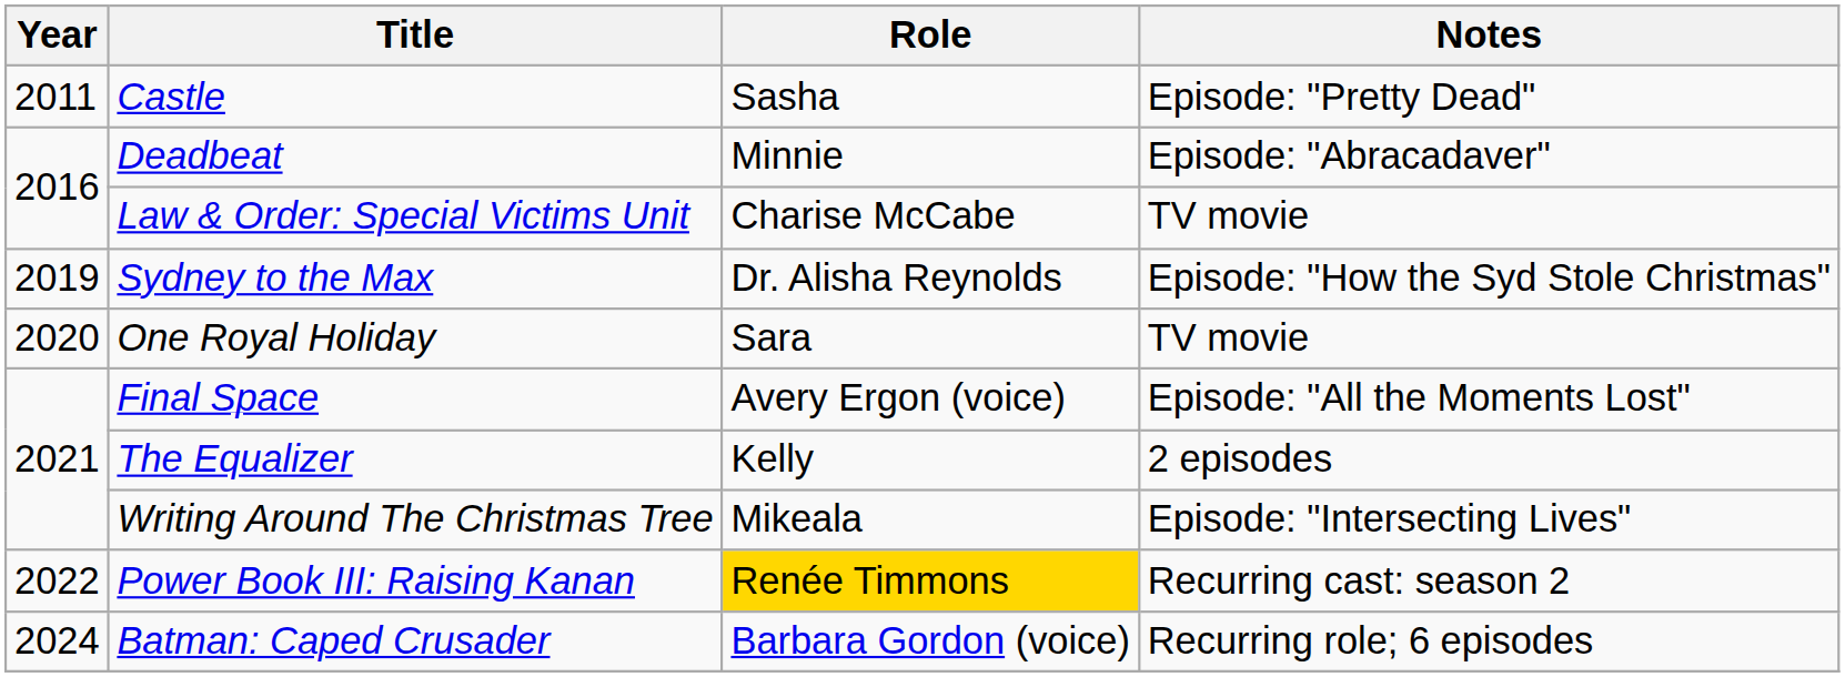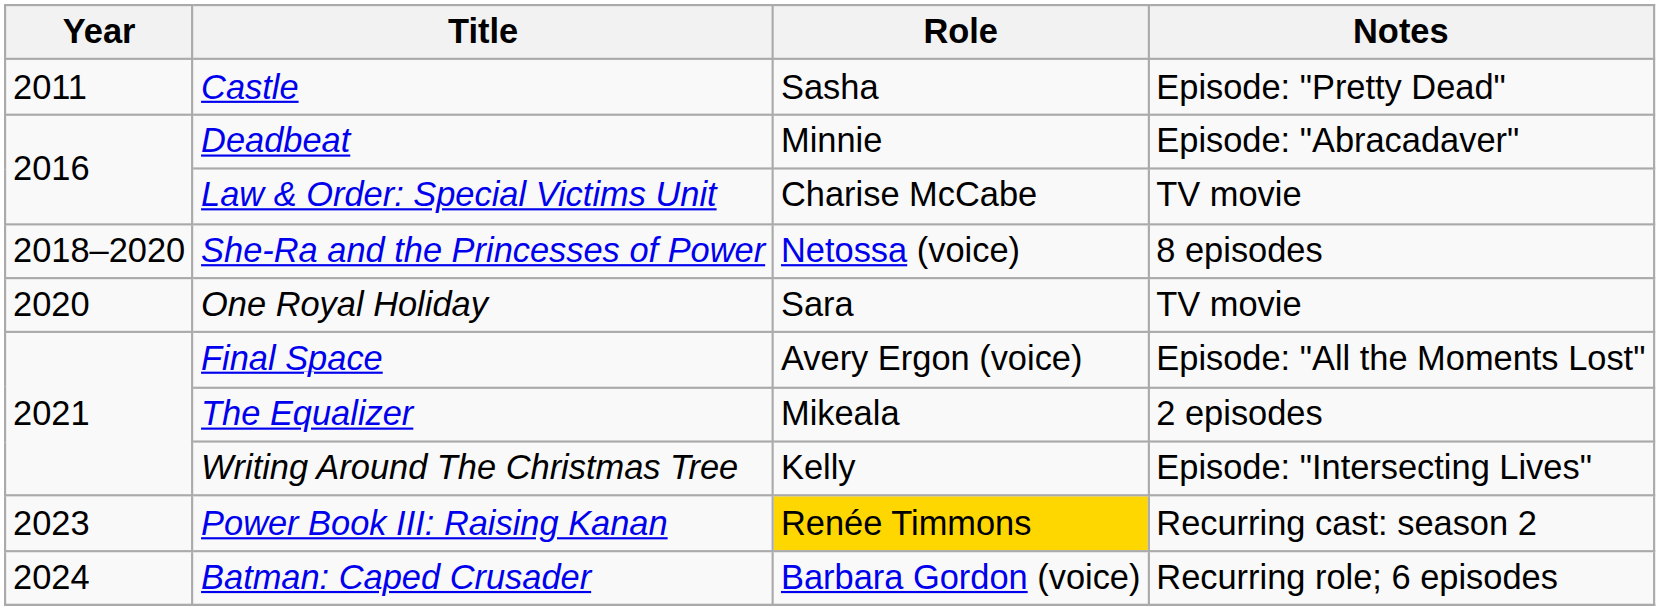 <table class="wikitable">
 <tr align="center">
 <th>Year</th>
 <th>Title</th>
 <th>Role</th>
 <th>Notes</th>
 </tr>
 <tr>
 <td>2011</td>
 <td><em><a href='#'>Castle</a></em></td>
 <td>Sasha</td>
 <td>Episode: "Pretty Dead"</td>
 </tr>
 <tr>
 <td rowspan=2>2016</td>
 <td><em><a href='#'>Deadbeat</a></em></td>
 <td>Minnie</td>
 <td>Episode: "Abracadaver"</td>
 </tr>
 <tr>
 <td><em><a href='#'>Law & Order: Special Victims Unit</a></em></td>
 <td>Charise McCabe</td>
 <td>TV movie</td>
 </tr>
 <tr>
-<td>2019</td>
-<td><em><a href='#'>Sydney to the Max</a></em></td>
-<td>Dr. Alisha Reynolds</td>
-<td>Episode: "How the Syd Stole Christmas"</td>
+<td>2018–2020</td>
+<td><em><a href='#'>She-Ra and the Princesses of Power</a></em></td>
+<td><a href='#'>Netossa</a> (voice)</td>
+<td>8 episodes</td>
 </tr>
 <tr>
 <td>2020</td>
 <td><em>One Royal Holiday</em></td>
 <td>Sara</td>
 <td>TV movie</td>
 </tr>
 <tr>
 <td rowspan="3">2021</td>
 <td><em><a href='#'>Final Space</a></em></td>
 <td>Avery Ergon (voice)</td>
 <td>Episode: "All the Moments Lost"</td>
 </tr>
 <tr>
 <td><em><a href='#'>The Equalizer</a></em></td>
-<td>Kelly</td>
+<td>Mikeala</td>
 <td>2 episodes</td>
 </tr>
 <tr>
 <td><em>Writing Around The Christmas Tree</em></td>
-<td>Mikeala</td>
+<td>Kelly</td>
 <td>Episode: "Intersecting Lives"</td>
 </tr>
 <tr>
-<td>2022</td>
+<td>2023</td>
 <td><em><a href='#'>Power Book III: Raising Kanan</a></em></td>
 <td style="background: gold;">Renée Timmons</td>
 <td>Recurring cast: season 2</td>
 </tr>
 <tr>
 <td>2024</td>
 <td><em><a href='#'>Batman: Caped Crusader</a></em></td>
 <td><a href='#'>Barbara Gordon</a> (voice)</td>
 <td>Recurring role; 6 episodes</td>
 </tr>
 <tr>
 </tr>
 </table>
